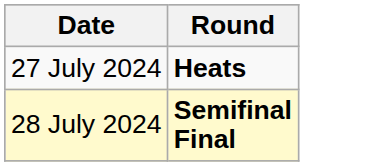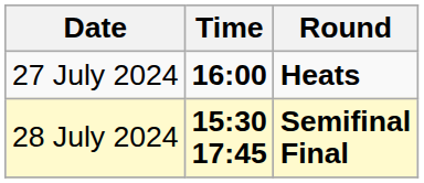 <table class="wikitable">
 <tr>
 <th>Date</th>
+<th>Time</th>
 <th>Round</th>
 </tr>
 <tr>
 <td>27 July 2024</td>
+<td><strong>16:00</strong></td>
 <td><strong>Heats</strong></td>
 </tr>
 <tr style=background:lemonchiffon>
 <td>28 July 2024</td>
+<td><strong>15:30</strong><br><strong>17:45</strong></td>
 <td><strong>Semifinal</strong><br><strong>Final</strong></td>
 </tr>
 </table>
